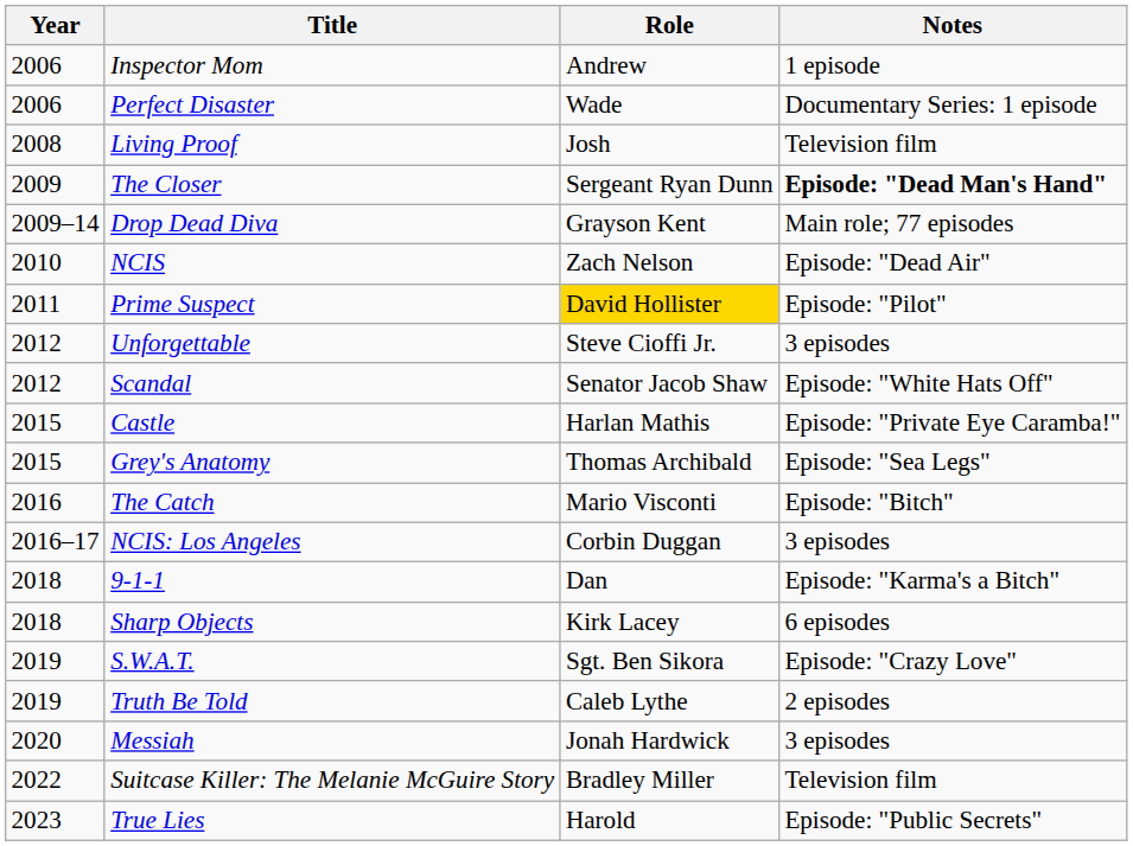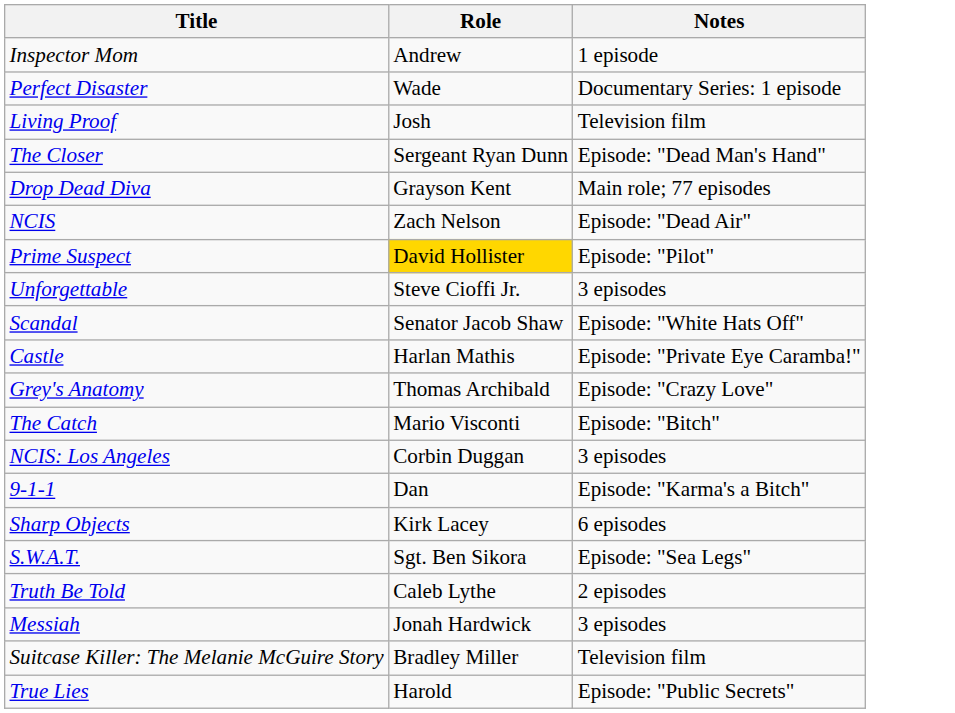 <table class="wikitable sortable">
 <tr>
-<th>Year</th>
 <th>Title</th>
 <th>Role</th>
 <th>Notes</th>
 </tr>
 <tr>
-<td>2006</td>
 <td><em>Inspector Mom</em></td>
 <td>Andrew</td>
 <td>1 episode</td>
 </tr>
 <tr>
-<td>2006</td>
 <td><em><a href='#'>Perfect Disaster</a></em></td>
 <td>Wade</td>
 <td>Documentary Series: 1 episode</td>
 </tr>
 <tr>
-<td>2008</td>
 <td><em><a href='#'>Living Proof</a></em></td>
 <td>Josh</td>
 <td>Television film</td>
 </tr>
 <tr>
-<td>2009</td>
 <td><em><a href='#'>The Closer</a></em></td>
 <td>Sergeant Ryan Dunn</td>
-<td><strong>Episode: "Dead Man's Hand"</strong></td>
+<td>Episode: "Dead Man's Hand"</td>
 </tr>
 <tr>
-<td>2009–14</td>
 <td><em><a href='#'>Drop Dead Diva</a></em></td>
 <td>Grayson Kent</td>
 <td>Main role; 77 episodes</td>
 </tr>
 <tr>
-<td>2010</td>
 <td><em><a href='#'>NCIS</a></em></td>
 <td>Zach Nelson</td>
 <td>Episode: "Dead Air"</td>
 </tr>
 <tr>
-<td>2011</td>
 <td><em><a href='#'>Prime Suspect</a></em></td>
 <td style="background: gold;">David Hollister</td>
 <td>Episode: "Pilot"</td>
 </tr>
 <tr>
-<td>2012</td>
 <td><em><a href='#'>Unforgettable</a></em></td>
 <td>Steve Cioffi Jr.</td>
 <td>3 episodes</td>
 </tr>
 <tr>
-<td>2012</td>
 <td><em><a href='#'>Scandal</a></em></td>
 <td>Senator Jacob Shaw</td>
 <td>Episode: "White Hats Off"</td>
 </tr>
 <tr>
-<td>2015</td>
 <td><em><a href='#'>Castle</a></em></td>
 <td>Harlan Mathis</td>
 <td>Episode: "Private Eye Caramba!"</td>
 </tr>
 <tr>
-<td>2015</td>
 <td><em><a href='#'>Grey's Anatomy</a></em></td>
 <td>Thomas Archibald</td>
-<td>Episode: "Sea Legs"</td>
+<td>Episode: "Crazy Love"</td>
 </tr>
 <tr>
-<td>2016</td>
 <td><em><a href='#'>The Catch</a></em></td>
 <td>Mario Visconti</td>
 <td>Episode: "Bitch"</td>
 </tr>
 <tr>
-<td>2016–17</td>
 <td><em><a href='#'>NCIS: Los Angeles</a></em></td>
 <td>Corbin Duggan</td>
 <td>3 episodes</td>
 </tr>
 <tr>
-<td>2018</td>
 <td><em><a href='#'>9-1-1</a></em></td>
 <td>Dan</td>
 <td>Episode: "Karma's a Bitch"</td>
 </tr>
 <tr>
-<td>2018</td>
 <td><em><a href='#'>Sharp Objects</a></em></td>
 <td>Kirk Lacey</td>
 <td>6 episodes</td>
 </tr>
 <tr>
-<td>2019</td>
 <td><em><a href='#'>S.W.A.T.</a></em></td>
 <td>Sgt. Ben Sikora</td>
-<td>Episode: "Crazy Love"</td>
+<td>Episode: "Sea Legs"</td>
 </tr>
 <tr>
-<td>2019</td>
 <td><em><a href='#'>Truth Be Told</a></em></td>
 <td>Caleb Lythe</td>
 <td>2 episodes</td>
 </tr>
 <tr>
-<td>2020</td>
 <td><em><a href='#'>Messiah</a></em></td>
 <td>Jonah Hardwick</td>
 <td>3 episodes</td>
 </tr>
 <tr>
-<td>2022</td>
 <td><em>Suitcase Killer: The Melanie McGuire Story</em></td>
 <td>Bradley Miller</td>
 <td>Television film</td>
 </tr>
 <tr>
-<td>2023</td>
 <td><em><a href='#'>True Lies</a></em></td>
 <td>Harold</td>
 <td>Episode: "Public Secrets"</td>
 </tr>
 </table>
